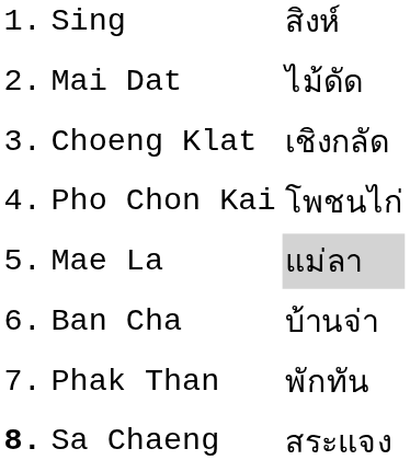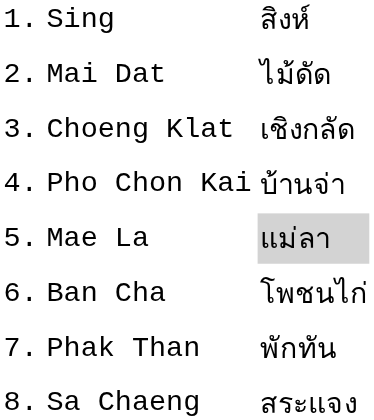 <table>
 <tr>
 <td>1.</td>
 <td>Sing</td>
 <td>สิงห์</td>
 <td></td>
 </tr>
 <tr>
 <td>2.</td>
 <td>Mai Dat</td>
 <td>ไม้ดัด</td>
 <td></td>
 </tr>
 <tr>
 <td>3.</td>
 <td>Choeng Klat</td>
 <td>เชิงกลัด</td>
 <td></td>
 </tr>
 <tr>
 <td>4.</td>
 <td>Pho Chon Kai</td>
-<td>โพชนไก่</td>
+<td>บ้านจ่า</td>
 <td></td>
 </tr>
 <tr>
 <td>5.</td>
 <td>Mae La</td>
 <td style="background: lightgrey;">แม่ลา</td>
 <td></td>
 </tr>
 <tr>
 <td>6.</td>
 <td>Ban Cha</td>
-<td>บ้านจ่า</td>
+<td>โพชนไก่</td>
 <td></td>
 </tr>
 <tr>
 <td>7.</td>
 <td>Phak Than</td>
 <td>พักทัน</td>
 <td></td>
 </tr>
 <tr>
-<td><strong>8.</strong></td>
+<td>8.</td>
 <td>Sa Chaeng</td>
 <td>สระแจง</td>
 <td></td>
 </tr>
 </table>
